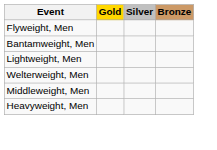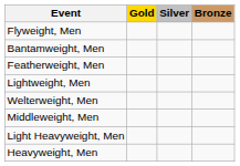 <table class="wikitable">
 <tr>
 <th scope="col">Event</th>
 <th scope="col" style="background-color:gold;">Gold</th>
 <th scope="col" style="background-color:silver;">Silver</th>
 <th scope="col" style="background-color:#cc9966;">Bronze</th>
 </tr>
 <tr>
 <td>Flyweight, Men</td>
 <td></td>
 <td></td>
 <td></td>
 </tr>
 <tr>
 <td>Bantamweight, Men</td>
+<td></td>
+<td></td>
+<td></td>
+</tr>
+<tr>
+<td>Featherweight, Men</td>
 <td></td>
 <td></td>
 <td></td>
 </tr>
 <tr>
 <td>Lightweight, Men</td>
 <td></td>
 <td></td>
 <td></td>
 </tr>
 <tr>
 <td>Welterweight, Men</td>
 <td></td>
 <td></td>
 <td></td>
 </tr>
 <tr>
 <td>Middleweight, Men</td>
 <td></td>
 <td></td>
 <td></td>
 </tr>
 <tr>
+<td>Light Heavyweight, Men</td>
+<td></td>
+<td></td>
+<td></td>
+</tr>
+<tr>
 <td>Heavyweight, Men</td>
 <td></td>
 <td></td>
 <td></td>
 </tr>
 </table>
